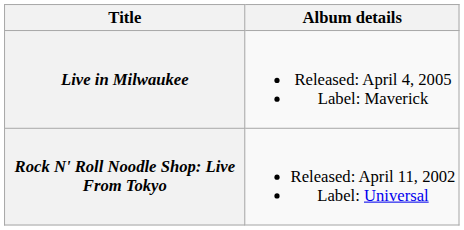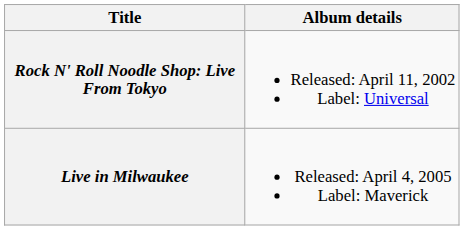 <table class="wikitable plainrowheaders" style="text-align:center;">
 <tr>
 <th scope="col" style="width:14em;">Title</th>
 <th scope="col">Album details</th>
 </tr>
 <tr>
+<th scope="row"><em>Rock N' Roll Noodle Shop: Live From Tokyo</em></th>
+<td><br><ul><li>Released: April 11, 2002</li><li>Label: <a href='#'>Universal</a></li></ul></td>
+</tr>
+<tr>
 <th scope="row"><em>Live in Milwaukee</em></th>
 <td><br><ul><li>Released: April 4, 2005</li><li>Label: Maverick</li></ul></td>
 </tr>
-<tr>
-<th scope="row"><em>Rock N' Roll Noodle Shop: Live From Tokyo</em></th>
-<td><br><ul><li>Released: April 11, 2002</li><li>Label: <a href='#'>Universal</a></li></ul></td>
-</tr>
 </table>
